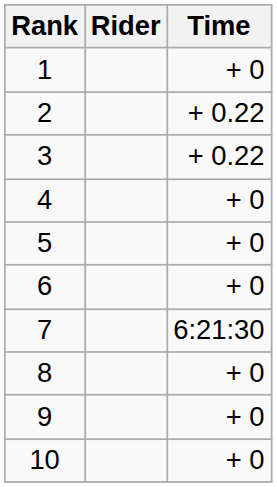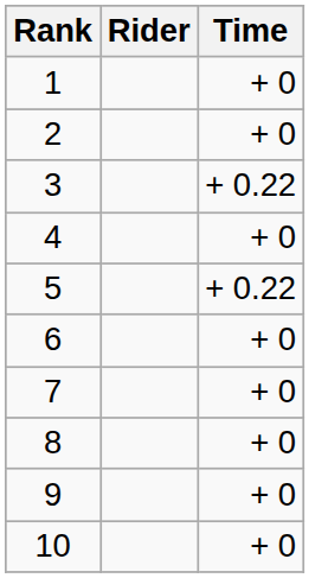 <table class="wikitable">
 <tr>
 <th scope="col">Rank</th>
 <th scope="col">Rider</th>
 <th scope="col">Time</th>
 </tr>
 <tr>
 <td style="text-align:center;">1</td>
 <td></td>
 <td style="text-align:right;">+ 0</td>
 </tr>
 <tr>
 <td style="text-align:center;">2</td>
 <td></td>
-<td style="text-align:right;">+ 0.22</td>
+<td style="text-align:right;">+ 0</td>
 </tr>
 <tr>
 <td style="text-align:center;">3</td>
 <td></td>
 <td style="text-align:right;">+ 0.22</td>
 </tr>
 <tr>
 <td style="text-align:center;">4</td>
 <td></td>
 <td style="text-align:right;">+ 0</td>
 </tr>
 <tr>
 <td style="text-align:center;">5</td>
 <td></td>
-<td style="text-align:right;">+ 0</td>
+<td style="text-align:right;">+ 0.22</td>
 </tr>
 <tr>
 <td style="text-align:center;">6</td>
 <td></td>
 <td style="text-align:right;">+ 0</td>
 </tr>
 <tr>
 <td style="text-align:center;">7</td>
 <td></td>
-<td style="text-align:right;">6:21:30</td>
+<td style="text-align:right;">+ 0</td>
 </tr>
 <tr>
 <td style="text-align:center;">8</td>
 <td></td>
 <td style="text-align:right;">+ 0</td>
 </tr>
 <tr>
 <td style="text-align:center;">9</td>
 <td></td>
 <td style="text-align:right;">+ 0</td>
 </tr>
 <tr>
 <td style="text-align:center;">10</td>
 <td></td>
 <td style="text-align:right;">+ 0</td>
 </tr>
 </table>
